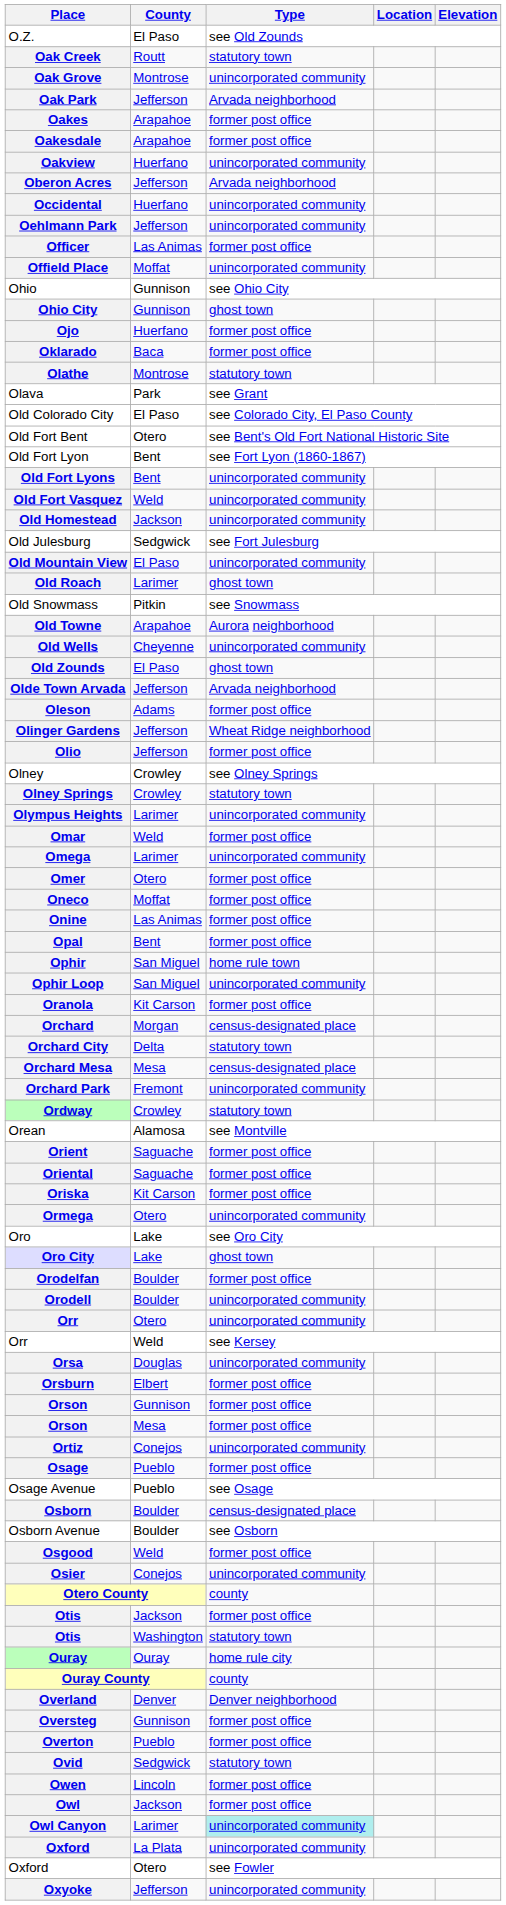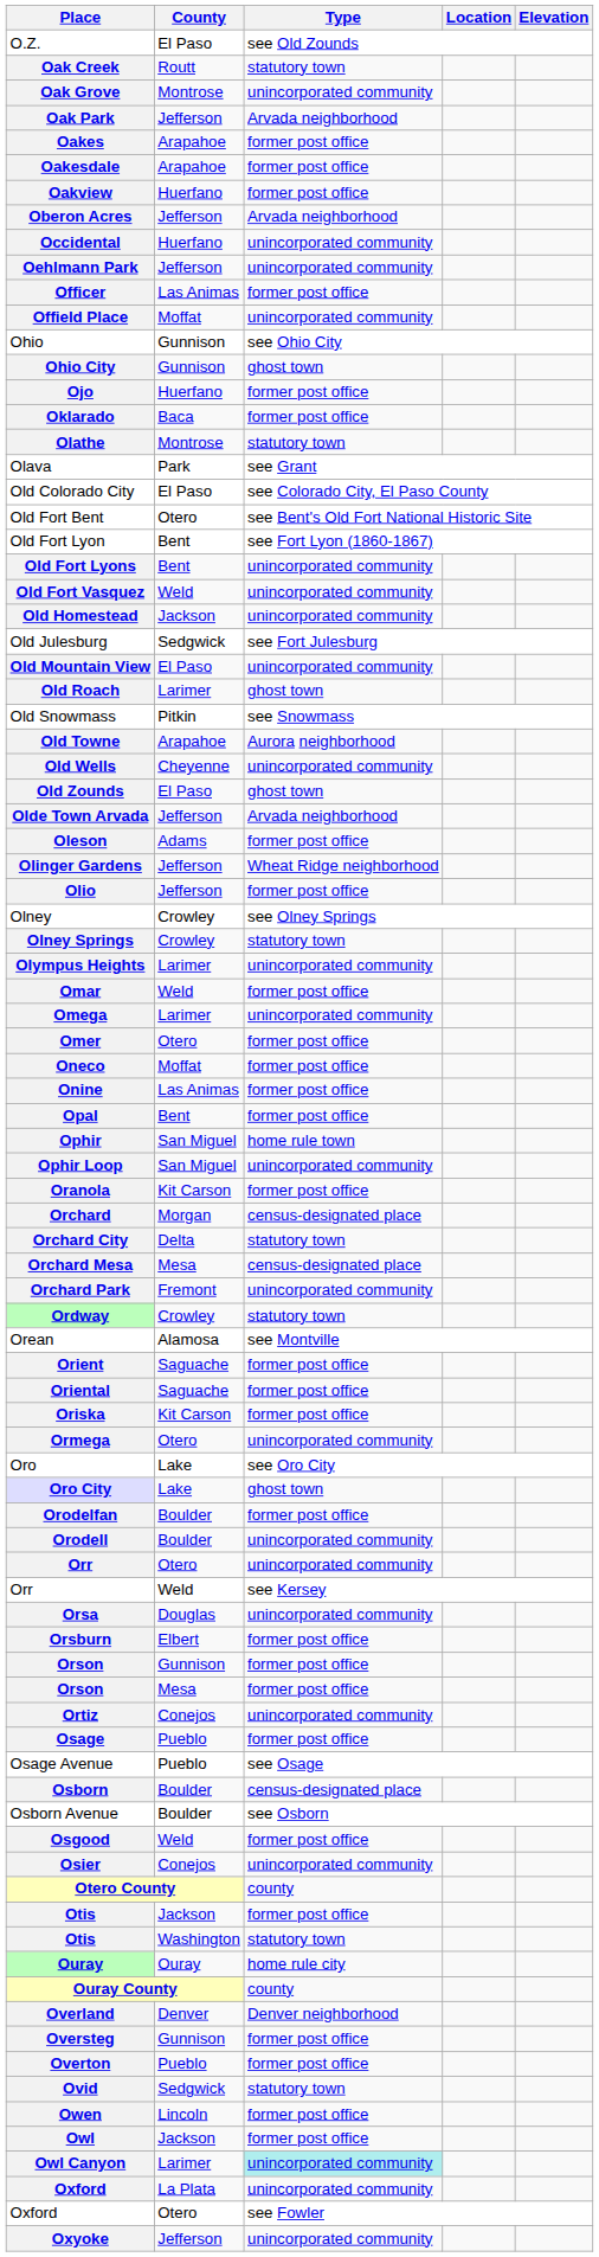 <table class="wikitable sortable plainrowheaders" style="margin:auto;">
 <tr>
 <th scope=col><a href='#'>Place</a></th>
 <th scope=col><a href='#'>County</a></th>
 <th scope=col><a href='#'>Type</a></th>
 <th scope=col><a href='#'>Location</a></th>
 <th scope=col><a href='#'>Elevation</a></th>
 </tr>
 <tr bgcolor=white>
 <td>O.Z.</td>
 <td>El Paso</td>
 <td colspan=3>see <a href='#'>Old Zounds</a></td>
 </tr>
 <tr>
 <th scope=row><a href='#'>Oak Creek</a></th>
 <td><a href='#'>Routt</a></td>
 <td><a href='#'>statutory town</a></td>
 <td></td>
 <td align=right></td>
 </tr>
 <tr>
 <th scope=row><a href='#'>Oak Grove</a></th>
 <td><a href='#'>Montrose</a></td>
 <td><a href='#'>unincorporated community</a></td>
 <td></td>
 <td align=right></td>
 </tr>
 <tr>
 <th scope=row><a href='#'>Oak Park</a></th>
 <td><a href='#'>Jefferson</a></td>
 <td><a href='#'>Arvada neighborhood</a></td>
 <td></td>
 <td align=right></td>
 </tr>
 <tr>
 <th scope=row><a href='#'>Oakes</a></th>
 <td><a href='#'>Arapahoe</a></td>
 <td><a href='#'>former post office</a></td>
 <td></td>
 <td></td>
 </tr>
 <tr>
 <th scope=row><a href='#'>Oakesdale</a></th>
 <td><a href='#'>Arapahoe</a></td>
 <td><a href='#'>former post office</a></td>
 <td></td>
 <td></td>
 </tr>
 <tr>
 <th scope=row><a href='#'>Oakview</a></th>
 <td><a href='#'>Huerfano</a></td>
-<td><a href='#'>unincorporated community</a></td>
+<td><a href='#'>former post office</a></td>
 <td></td>
 <td></td>
 </tr>
 <tr>
 <th scope=row><a href='#'>Oberon Acres</a></th>
 <td><a href='#'>Jefferson</a></td>
 <td><a href='#'>Arvada neighborhood</a></td>
 <td></td>
 <td align=right></td>
 </tr>
 <tr>
 <th scope=row><a href='#'>Occidental</a></th>
 <td><a href='#'>Huerfano</a></td>
 <td><a href='#'>unincorporated community</a></td>
 <td></td>
 <td align=right></td>
 </tr>
 <tr>
 <th scope=row><a href='#'>Oehlmann Park</a></th>
 <td><a href='#'>Jefferson</a></td>
 <td><a href='#'>unincorporated community</a></td>
 <td></td>
 <td align=right></td>
 </tr>
 <tr>
 <th scope=row><a href='#'>Officer</a></th>
 <td><a href='#'>Las Animas</a></td>
 <td><a href='#'>former post office</a></td>
 <td></td>
 <td></td>
 </tr>
 <tr>
 <th scope=row><a href='#'>Offield Place</a></th>
 <td><a href='#'>Moffat</a></td>
 <td><a href='#'>unincorporated community</a></td>
 <td></td>
 <td align=right></td>
 </tr>
 <tr bgcolor=white>
 <td>Ohio</td>
 <td>Gunnison</td>
 <td colspan=3>see <a href='#'>Ohio City</a></td>
 </tr>
 <tr>
 <th scope=row><a href='#'>Ohio City</a></th>
 <td><a href='#'>Gunnison</a></td>
 <td><a href='#'>ghost town</a></td>
 <td></td>
 <td align=right></td>
 </tr>
 <tr>
 <th scope=row><a href='#'>Ojo</a></th>
 <td><a href='#'>Huerfano</a></td>
 <td><a href='#'>former post office</a></td>
 <td></td>
 <td></td>
 </tr>
 <tr>
 <th scope=row><a href='#'>Oklarado</a></th>
 <td><a href='#'>Baca</a></td>
 <td><a href='#'>former post office</a></td>
 <td></td>
 <td></td>
 </tr>
 <tr>
 <th scope=row><a href='#'>Olathe</a></th>
 <td><a href='#'>Montrose</a></td>
 <td><a href='#'>statutory town</a></td>
 <td></td>
 <td align=right></td>
 </tr>
 <tr bgcolor=white>
 <td>Olava</td>
 <td>Park</td>
 <td colspan=3>see <a href='#'>Grant</a></td>
 </tr>
 <tr bgcolor=white>
 <td>Old Colorado City</td>
 <td>El Paso</td>
 <td colspan=3>see <a href='#'>Colorado City, El Paso County</a></td>
 </tr>
 <tr bgcolor=white>
 <td>Old Fort Bent</td>
 <td>Otero</td>
 <td colspan=3>see <a href='#'>Bent's Old Fort National Historic Site</a></td>
 </tr>
 <tr bgcolor=white>
 <td>Old Fort Lyon</td>
 <td>Bent</td>
 <td colspan=3>see <a href='#'>Fort Lyon (1860-1867)</a></td>
 </tr>
 <tr>
 <th scope=row><a href='#'>Old Fort Lyons</a></th>
 <td><a href='#'>Bent</a></td>
 <td><a href='#'>unincorporated community</a></td>
 <td></td>
 <td align=right></td>
 </tr>
 <tr>
 <th scope=row><a href='#'>Old Fort Vasquez</a></th>
 <td><a href='#'>Weld</a></td>
 <td><a href='#'>unincorporated community</a></td>
 <td></td>
 <td align=right></td>
 </tr>
 <tr>
 <th scope=row><a href='#'>Old Homestead</a></th>
 <td><a href='#'>Jackson</a></td>
 <td><a href='#'>unincorporated community</a></td>
 <td></td>
 <td align=right></td>
 </tr>
 <tr bgcolor=white>
 <td>Old Julesburg</td>
 <td>Sedgwick</td>
 <td colspan=3>see <a href='#'>Fort Julesburg</a></td>
 </tr>
 <tr>
 <th scope=row><a href='#'>Old Mountain View</a></th>
 <td><a href='#'>El Paso</a></td>
 <td><a href='#'>unincorporated community</a></td>
 <td></td>
 <td align=right></td>
 </tr>
 <tr>
 <th scope=row><a href='#'>Old Roach</a></th>
 <td><a href='#'>Larimer</a></td>
 <td><a href='#'>ghost town</a></td>
 <td></td>
 <td align=right></td>
 </tr>
 <tr bgcolor=white>
 <td>Old Snowmass</td>
 <td>Pitkin</td>
 <td colspan=3>see <a href='#'>Snowmass</a></td>
 </tr>
 <tr>
 <th scope=row><a href='#'>Old Towne</a></th>
 <td><a href='#'>Arapahoe</a></td>
 <td><a href='#'>Aurora</a> <a href='#'>neighborhood</a></td>
 <td></td>
 <td align=right></td>
 </tr>
 <tr>
 <th scope=row><a href='#'>Old Wells</a></th>
 <td><a href='#'>Cheyenne</a></td>
 <td><a href='#'>unincorporated community</a></td>
 <td></td>
 <td align=right></td>
 </tr>
 <tr>
 <th scope=row><a href='#'>Old Zounds</a></th>
 <td><a href='#'>El Paso</a></td>
 <td><a href='#'>ghost town</a></td>
 <td></td>
 <td></td>
 </tr>
 <tr>
 <th scope=row><a href='#'>Olde Town Arvada</a></th>
 <td><a href='#'>Jefferson</a></td>
 <td><a href='#'>Arvada neighborhood</a></td>
 <td></td>
 <td></td>
 </tr>
 <tr>
 <th scope=row><a href='#'>Oleson</a></th>
 <td><a href='#'>Adams</a></td>
 <td><a href='#'>former post office</a></td>
 <td></td>
 <td></td>
 </tr>
 <tr>
 <th scope=row><a href='#'>Olinger Gardens</a></th>
 <td><a href='#'>Jefferson</a></td>
 <td><a href='#'>Wheat Ridge neighborhood</a></td>
 <td></td>
 <td align=right></td>
 </tr>
 <tr>
 <th scope=row><a href='#'>Olio</a></th>
 <td><a href='#'>Jefferson</a></td>
 <td><a href='#'>former post office</a></td>
 <td></td>
 <td></td>
 </tr>
 <tr bgcolor=white>
 <td>Olney</td>
 <td>Crowley</td>
 <td colspan=3>see <a href='#'>Olney Springs</a></td>
 </tr>
 <tr>
 <th scope=row><a href='#'>Olney Springs</a></th>
 <td><a href='#'>Crowley</a></td>
 <td><a href='#'>statutory town</a></td>
 <td></td>
 <td align=right></td>
 </tr>
 <tr>
 <th scope=row><a href='#'>Olympus Heights</a></th>
 <td><a href='#'>Larimer</a></td>
 <td><a href='#'>unincorporated community</a></td>
 <td></td>
 <td align=right></td>
 </tr>
 <tr>
 <th scope=row><a href='#'>Omar</a></th>
 <td><a href='#'>Weld</a></td>
 <td><a href='#'>former post office</a></td>
 <td></td>
 <td></td>
 </tr>
 <tr>
 <th scope=row><a href='#'>Omega</a></th>
 <td><a href='#'>Larimer</a></td>
 <td><a href='#'>unincorporated community</a></td>
 <td></td>
 <td align=right></td>
 </tr>
 <tr>
 <th scope=row><a href='#'>Omer</a></th>
 <td><a href='#'>Otero</a></td>
 <td><a href='#'>former post office</a></td>
 <td></td>
 <td></td>
 </tr>
 <tr>
 <th scope=row><a href='#'>Oneco</a></th>
 <td><a href='#'>Moffat</a></td>
 <td><a href='#'>former post office</a></td>
 <td></td>
 <td></td>
 </tr>
 <tr>
 <th scope=row><a href='#'>Onine</a></th>
 <td><a href='#'>Las Animas</a></td>
 <td><a href='#'>former post office</a></td>
 <td></td>
 <td></td>
 </tr>
 <tr>
 <th scope=row><a href='#'>Opal</a></th>
 <td><a href='#'>Bent</a></td>
 <td><a href='#'>former post office</a></td>
 <td></td>
 <td></td>
 </tr>
 <tr>
 <th scope=row><a href='#'>Ophir</a></th>
 <td><a href='#'>San Miguel</a></td>
 <td><a href='#'>home rule town</a></td>
 <td></td>
 <td align=right></td>
 </tr>
 <tr>
 <th scope=row><a href='#'>Ophir Loop</a></th>
 <td><a href='#'>San Miguel</a></td>
 <td><a href='#'>unincorporated community</a></td>
 <td></td>
 <td align=right></td>
 </tr>
 <tr>
 <th scope=row><a href='#'>Oranola</a></th>
 <td><a href='#'>Kit Carson</a></td>
 <td><a href='#'>former post office</a></td>
 <td></td>
 <td></td>
 </tr>
 <tr>
 <th scope=row><a href='#'>Orchard</a></th>
 <td><a href='#'>Morgan</a></td>
 <td><a href='#'>census-designated place</a></td>
 <td></td>
 <td align=right></td>
 </tr>
 <tr>
 <th scope=row><a href='#'>Orchard City</a></th>
 <td><a href='#'>Delta</a></td>
 <td><a href='#'>statutory town</a></td>
 <td></td>
 <td align=right></td>
 </tr>
 <tr>
 <th scope=row><a href='#'>Orchard Mesa</a></th>
 <td><a href='#'>Mesa</a></td>
 <td><a href='#'>census-designated place</a></td>
 <td></td>
 <td align=right></td>
 </tr>
 <tr>
 <th scope=row><a href='#'>Orchard Park</a></th>
 <td><a href='#'>Fremont</a></td>
 <td><a href='#'>unincorporated community</a></td>
 <td></td>
 <td align=right></td>
 </tr>
 <tr>
 <th scope=row style="background:#BBFFBB;"><a href='#'>Ordway</a></th>
 <td><a href='#'>Crowley</a></td>
 <td><a href='#'>statutory town</a></td>
 <td></td>
 <td align=right></td>
 </tr>
 <tr bgcolor=white>
 <td>Orean</td>
 <td>Alamosa</td>
 <td colspan=3>see <a href='#'>Montville</a></td>
 </tr>
 <tr>
 <th scope=row><a href='#'>Orient</a></th>
 <td><a href='#'>Saguache</a></td>
 <td><a href='#'>former post office</a></td>
 <td></td>
 <td></td>
 </tr>
 <tr>
 <th scope=row><a href='#'>Oriental</a></th>
 <td><a href='#'>Saguache</a></td>
 <td><a href='#'>former post office</a></td>
 <td></td>
 <td></td>
 </tr>
 <tr>
 <th scope=row><a href='#'>Oriska</a></th>
 <td><a href='#'>Kit Carson</a></td>
 <td><a href='#'>former post office</a></td>
 <td></td>
 <td></td>
 </tr>
 <tr>
 <th scope=row><a href='#'>Ormega</a></th>
 <td><a href='#'>Otero</a></td>
 <td><a href='#'>unincorporated community</a></td>
 <td></td>
 <td align=right></td>
 </tr>
 <tr bgcolor=white>
 <td>Oro</td>
 <td>Lake</td>
 <td colspan=3>see <a href='#'>Oro City</a></td>
 </tr>
 <tr>
 <th scope=row style="background:#DDDDFF;"><a href='#'>Oro City</a></th>
 <td><a href='#'>Lake</a></td>
 <td><a href='#'>ghost town</a></td>
 <td></td>
 <td align=right></td>
 </tr>
 <tr>
 <th scope=row><a href='#'>Orodelfan</a></th>
 <td><a href='#'>Boulder</a></td>
 <td><a href='#'>former post office</a></td>
 <td></td>
 <td></td>
 </tr>
 <tr>
 <th scope=row><a href='#'>Orodell</a></th>
 <td><a href='#'>Boulder</a></td>
 <td><a href='#'>unincorporated community</a></td>
 <td></td>
 <td align=right></td>
 </tr>
 <tr>
 <th scope=row><a href='#'>Orr</a></th>
 <td><a href='#'>Otero</a></td>
 <td><a href='#'>unincorporated community</a></td>
 <td></td>
 <td align=right></td>
 </tr>
 <tr bgcolor=white>
 <td>Orr</td>
 <td>Weld</td>
 <td colspan=3>see <a href='#'>Kersey</a></td>
 </tr>
 <tr>
 <th scope=row><a href='#'>Orsa</a></th>
 <td><a href='#'>Douglas</a></td>
 <td><a href='#'>unincorporated community</a></td>
 <td></td>
 <td align=right></td>
 </tr>
 <tr>
 <th scope=row><a href='#'>Orsburn</a></th>
 <td><a href='#'>Elbert</a></td>
 <td><a href='#'>former post office</a></td>
 <td></td>
 <td></td>
 </tr>
 <tr>
 <th scope=row><a href='#'>Orson</a></th>
 <td><a href='#'>Gunnison</a></td>
 <td><a href='#'>former post office</a></td>
 <td></td>
 <td></td>
 </tr>
 <tr>
 <th scope=row><a href='#'>Orson</a></th>
 <td><a href='#'>Mesa</a></td>
 <td><a href='#'>former post office</a></td>
 <td></td>
 <td></td>
 </tr>
 <tr>
 <th scope=row><a href='#'>Ortiz</a></th>
 <td><a href='#'>Conejos</a></td>
 <td><a href='#'>unincorporated community</a></td>
 <td></td>
 <td align=right></td>
 </tr>
 <tr>
 <th scope=row><a href='#'>Osage</a></th>
 <td><a href='#'>Pueblo</a></td>
 <td><a href='#'>former post office</a></td>
 <td></td>
 <td></td>
 </tr>
 <tr bgcolor=white>
 <td>Osage Avenue</td>
 <td>Pueblo</td>
 <td colspan=3>see <a href='#'>Osage</a></td>
 </tr>
 <tr>
 <th scope=row><a href='#'>Osborn</a></th>
 <td><a href='#'>Boulder</a></td>
 <td><a href='#'>census-designated place</a></td>
 <td></td>
 <td></td>
 </tr>
 <tr bgcolor=white>
 <td>Osborn Avenue</td>
 <td>Boulder</td>
 <td colspan=3>see <a href='#'>Osborn</a></td>
 </tr>
 <tr>
 <th scope=row><a href='#'>Osgood</a></th>
 <td><a href='#'>Weld</a></td>
 <td><a href='#'>former post office</a></td>
 <td></td>
 <td></td>
 </tr>
 <tr>
 <th scope=row><a href='#'>Osier</a></th>
 <td><a href='#'>Conejos</a></td>
 <td><a href='#'>unincorporated community</a></td>
 <td></td>
 <td align=right></td>
 </tr>
 <tr>
 <th scope=row colspan=2 style="background:#FFFFBB;"><a href='#'>Otero County</a></th>
 <td><a href='#'>county</a></td>
 <td></td>
 <td></td>
 </tr>
 <tr>
 <th scope=row><a href='#'>Otis</a></th>
 <td><a href='#'>Jackson</a></td>
 <td><a href='#'>former post office</a></td>
 <td></td>
 <td></td>
 </tr>
 <tr>
 <th scope=row><a href='#'>Otis</a></th>
 <td><a href='#'>Washington</a></td>
 <td><a href='#'>statutory town</a></td>
 <td></td>
 <td align=right></td>
 </tr>
 <tr>
 <th scope=row style="background:#BBFFBB;"><a href='#'>Ouray</a></th>
 <td><a href='#'>Ouray</a></td>
 <td><a href='#'>home rule city</a></td>
 <td></td>
 <td align=right></td>
 </tr>
 <tr>
 <th scope=row colspan=2 style="background:#FFFFBB;"><a href='#'>Ouray County</a></th>
 <td><a href='#'>county</a></td>
 <td></td>
 <td></td>
 </tr>
 <tr>
 <th scope=row><a href='#'>Overland</a></th>
 <td><a href='#'>Denver</a></td>
 <td><a href='#'>Denver neighborhood</a></td>
 <td></td>
 <td></td>
 </tr>
 <tr>
 <th scope=row><a href='#'>Oversteg</a></th>
 <td><a href='#'>Gunnison</a></td>
 <td><a href='#'>former post office</a></td>
 <td></td>
 <td></td>
 </tr>
 <tr>
 <th scope=row><a href='#'>Overton</a></th>
 <td><a href='#'>Pueblo</a></td>
 <td><a href='#'>former post office</a></td>
 <td></td>
 <td></td>
 </tr>
 <tr>
 <th scope=row><a href='#'>Ovid</a></th>
 <td><a href='#'>Sedgwick</a></td>
 <td><a href='#'>statutory town</a></td>
 <td></td>
 <td align=right></td>
 </tr>
 <tr>
 <th scope=row><a href='#'>Owen</a></th>
 <td><a href='#'>Lincoln</a></td>
 <td><a href='#'>former post office</a></td>
 <td></td>
 <td></td>
 </tr>
 <tr>
 <th scope=row><a href='#'>Owl</a></th>
 <td><a href='#'>Jackson</a></td>
 <td><a href='#'>former post office</a></td>
 <td></td>
 <td></td>
 </tr>
 <tr>
 <th scope=row><a href='#'>Owl Canyon</a></th>
 <td><a href='#'>Larimer</a></td>
 <td style="background: paleturquoise;"><a href='#'>unincorporated community</a></td>
 <td></td>
 <td align=right></td>
 </tr>
 <tr>
 <th scope=row><a href='#'>Oxford</a></th>
 <td><a href='#'>La Plata</a></td>
 <td><a href='#'>unincorporated community</a></td>
 <td></td>
 <td align=right></td>
 </tr>
 <tr bgcolor=white>
 <td>Oxford</td>
 <td>Otero</td>
 <td colspan=3>see <a href='#'>Fowler</a></td>
 </tr>
 <tr>
 <th scope=row><a href='#'>Oxyoke</a></th>
 <td><a href='#'>Jefferson</a></td>
 <td><a href='#'>unincorporated community</a></td>
 <td></td>
 <td align=right></td>
 </tr>
 </table>
